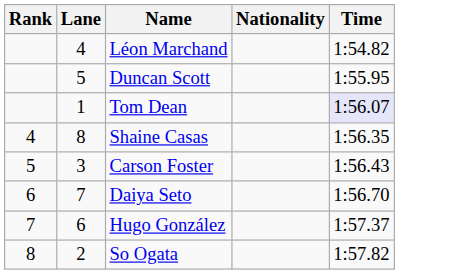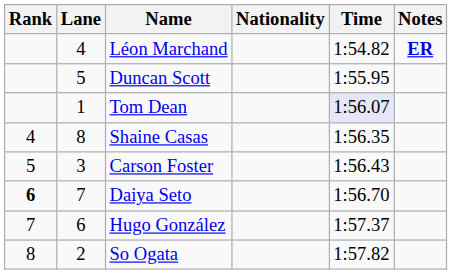 <table class="wikitable sortable" style="text-align:center">
 <tr>
 <th>Rank</th>
 <th>Lane</th>
 <th>Name</th>
 <th>Nationality</th>
 <th>Time</th>
+<th>Notes</th>
 </tr>
 <tr>
 <td></td>
 <td>4</td>
 <td align=left><a href='#'>Léon Marchand</a></td>
 <td align=left></td>
 <td>1:54.82</td>
+<td><strong><a href='#'>ER</a></strong></td>
 </tr>
 <tr>
 <td></td>
 <td>5</td>
 <td align=left><a href='#'>Duncan Scott</a></td>
 <td align=left></td>
 <td>1:55.95</td>
+<td></td>
 </tr>
 <tr>
 <td></td>
 <td>1</td>
 <td align=left><a href='#'>Tom Dean</a></td>
 <td align=left></td>
 <td style="background: lavender;">1:56.07</td>
+<td></td>
 </tr>
 <tr>
 <td>4</td>
 <td>8</td>
 <td align=left><a href='#'>Shaine Casas</a></td>
 <td align=left></td>
 <td>1:56.35</td>
+<td></td>
 </tr>
 <tr>
 <td>5</td>
 <td>3</td>
 <td align=left><a href='#'>Carson Foster</a></td>
 <td align=left></td>
 <td>1:56.43</td>
+<td></td>
 </tr>
 <tr>
-<td>6</td>
+<td><strong>6</strong></td>
 <td>7</td>
 <td align=left><a href='#'>Daiya Seto</a></td>
 <td align=left></td>
 <td>1:56.70</td>
+<td></td>
 </tr>
 <tr>
 <td>7</td>
 <td>6</td>
 <td align=left><a href='#'>Hugo González</a></td>
 <td align=left></td>
 <td>1:57.37</td>
+<td></td>
 </tr>
 <tr>
 <td>8</td>
 <td>2</td>
 <td align=left><a href='#'>So Ogata</a></td>
 <td align=left></td>
 <td>1:57.82</td>
+<td></td>
 </tr>
 </table>
